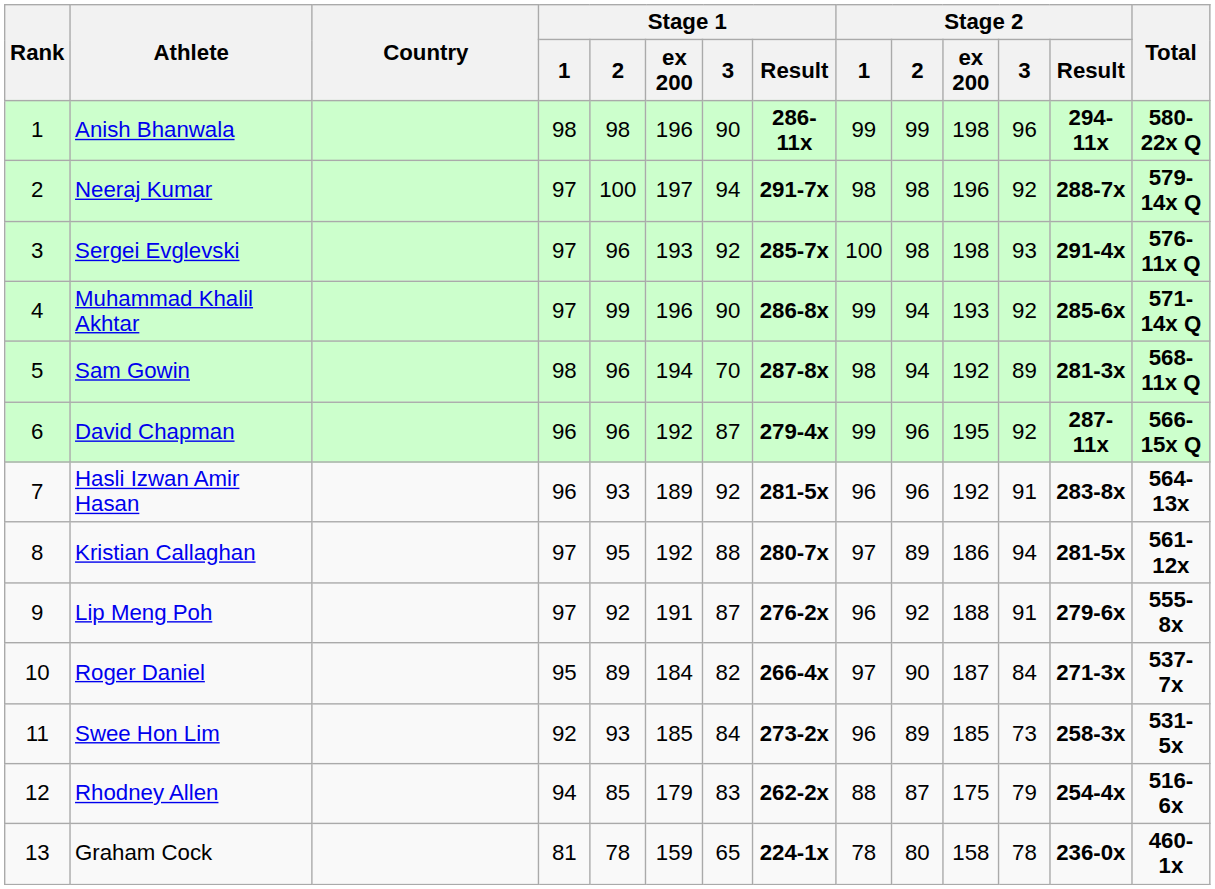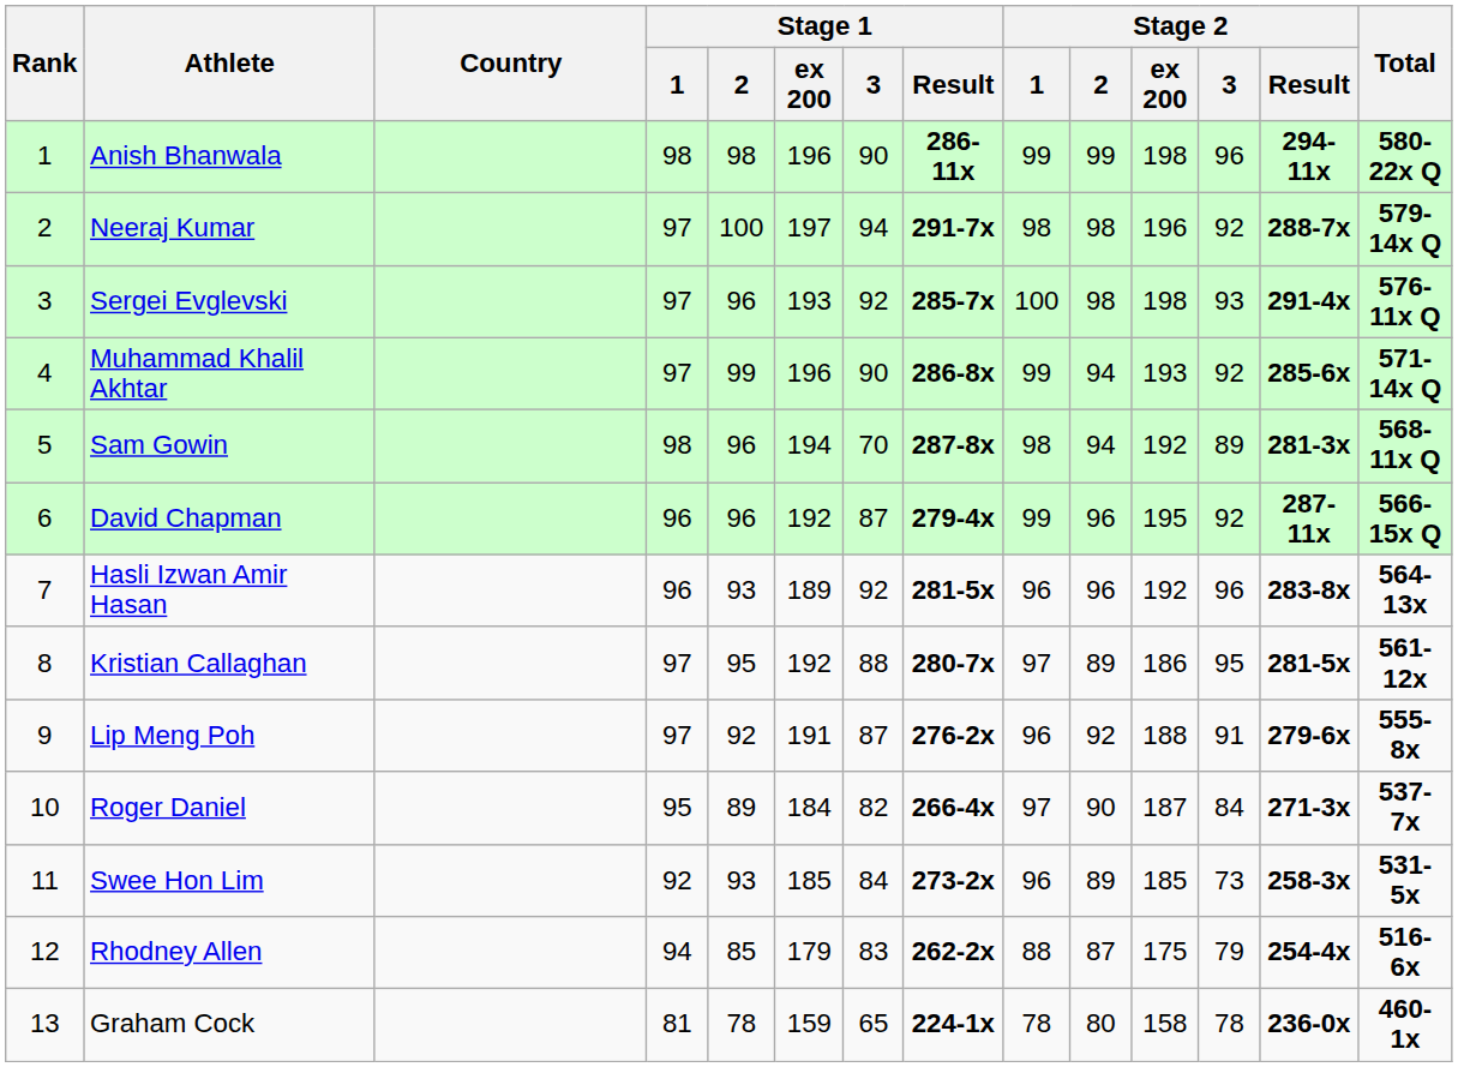 <table class="wikitable sortable" style="text-align:center;">
 <tr>
 <th rowspan=2 width=40>Rank</th>
 <th rowspan=2 width=250>Athlete</th>
 <th rowspan=2 width=250>Country</th>
 <th colspan=5>Stage 1</th>
 <th colspan=5>Stage 2</th>
 <th rowspan=2 width=60>Total</th>
 </tr>
 <tr>
 <th width=40>1</th>
 <th width=40>2</th>
 <th width=40>ex 200</th>
 <th width=40>3</th>
 <th width=55>Result</th>
 <th width=40>1</th>
 <th width=40>2</th>
 <th width=40>ex 200</th>
 <th width=40>3</th>
 <th width=55>Result</th>
 </tr>
 <tr bgcolor=ccffcc>
 <td>1</td>
 <td align=left><a href='#'>Anish Bhanwala</a></td>
 <td align=left></td>
 <td>98</td>
 <td>98</td>
 <td>196</td>
 <td>90</td>
 <td><strong>286-11x</strong></td>
 <td>99</td>
 <td>99</td>
 <td>198</td>
 <td>96</td>
 <td><strong>294-11x</strong></td>
 <td><strong>580-22x Q</strong></td>
 </tr>
 <tr bgcolor=ccffcc>
 <td>2</td>
 <td align=left><a href='#'>Neeraj Kumar</a></td>
 <td align=left></td>
 <td>97</td>
 <td>100</td>
 <td>197</td>
 <td>94</td>
 <td><strong>291-7x</strong></td>
 <td>98</td>
 <td>98</td>
 <td>196</td>
 <td>92</td>
 <td><strong>288-7x</strong></td>
 <td><strong>579-14x Q</strong></td>
 </tr>
 <tr bgcolor=ccffcc>
 <td>3</td>
 <td align=left><a href='#'>Sergei Evglevski</a></td>
 <td align=left></td>
 <td>97</td>
 <td>96</td>
 <td>193</td>
 <td>92</td>
 <td><strong>285-7x</strong></td>
 <td>100</td>
 <td>98</td>
 <td>198</td>
 <td>93</td>
 <td><strong>291-4x</strong></td>
 <td><strong>576-11x Q</strong></td>
 </tr>
 <tr bgcolor=ccffcc>
 <td>4</td>
 <td align=left><a href='#'>Muhammad Khalil Akhtar</a></td>
 <td align=left></td>
 <td>97</td>
 <td>99</td>
 <td>196</td>
 <td>90</td>
 <td><strong>286-8x</strong></td>
 <td>99</td>
 <td>94</td>
 <td>193</td>
 <td>92</td>
 <td><strong>285-6x</strong></td>
 <td><strong>571-14x Q</strong></td>
 </tr>
 <tr bgcolor=ccffcc>
 <td>5</td>
 <td align=left><a href='#'>Sam Gowin</a></td>
 <td align=left></td>
 <td>98</td>
 <td>96</td>
 <td>194</td>
 <td>70</td>
 <td><strong>287-8x</strong></td>
 <td>98</td>
 <td>94</td>
 <td>192</td>
 <td>89</td>
 <td><strong>281-3x</strong></td>
 <td><strong>568-11x Q</strong></td>
 </tr>
 <tr bgcolor=ccffcc>
 <td>6</td>
 <td align=left><a href='#'>David Chapman</a></td>
 <td align=left></td>
 <td>96</td>
 <td>96</td>
 <td>192</td>
 <td>87</td>
 <td><strong>279-4x</strong></td>
 <td>99</td>
 <td>96</td>
 <td>195</td>
 <td>92</td>
 <td><strong>287-11x</strong></td>
 <td><strong>566-15x Q</strong></td>
 </tr>
 <tr>
 <td>7</td>
 <td align=left><a href='#'>Hasli Izwan Amir Hasan</a></td>
 <td align=left></td>
 <td>96</td>
 <td>93</td>
 <td>189</td>
 <td>92</td>
 <td><strong>281-5x</strong></td>
 <td>96</td>
 <td>96</td>
 <td>192</td>
-<td>91</td>
+<td>96</td>
 <td><strong>283-8x</strong></td>
 <td><strong>564-13x</strong></td>
 </tr>
 <tr>
 <td>8</td>
 <td align=left><a href='#'>Kristian Callaghan</a></td>
 <td align=left></td>
 <td>97</td>
 <td>95</td>
 <td>192</td>
 <td>88</td>
 <td><strong>280-7x</strong></td>
 <td>97</td>
 <td>89</td>
 <td>186</td>
-<td>94</td>
+<td>95</td>
 <td><strong>281-5x</strong></td>
 <td><strong>561-12x</strong></td>
 </tr>
 <tr>
 <td>9</td>
 <td align=left><a href='#'>Lip Meng Poh</a></td>
 <td align=left></td>
 <td>97</td>
 <td>92</td>
 <td>191</td>
 <td>87</td>
 <td><strong>276-2x</strong></td>
 <td>96</td>
 <td>92</td>
 <td>188</td>
 <td>91</td>
 <td><strong>279-6x</strong></td>
 <td><strong>555-8x</strong></td>
 </tr>
 <tr>
 <td>10</td>
 <td align=left><a href='#'>Roger Daniel</a></td>
 <td align=left></td>
 <td>95</td>
 <td>89</td>
 <td>184</td>
 <td>82</td>
 <td><strong>266-4x</strong></td>
 <td>97</td>
 <td>90</td>
 <td>187</td>
 <td>84</td>
 <td><strong>271-3x</strong></td>
 <td><strong>537-7x</strong></td>
 </tr>
 <tr>
 <td>11</td>
 <td align=left><a href='#'>Swee Hon Lim</a></td>
 <td align=left></td>
 <td>92</td>
 <td>93</td>
 <td>185</td>
 <td>84</td>
 <td><strong>273-2x</strong></td>
 <td>96</td>
 <td>89</td>
 <td>185</td>
 <td>73</td>
 <td><strong>258-3x</strong></td>
 <td><strong>531-5x</strong></td>
 </tr>
 <tr>
 <td>12</td>
 <td align=left><a href='#'>Rhodney Allen</a></td>
 <td align=left></td>
 <td>94</td>
 <td>85</td>
 <td>179</td>
 <td>83</td>
 <td><strong>262-2x</strong></td>
 <td>88</td>
 <td>87</td>
 <td>175</td>
 <td>79</td>
 <td><strong>254-4x</strong></td>
 <td><strong>516-6x</strong></td>
 </tr>
 <tr>
 <td>13</td>
 <td align=left>Graham Cock</td>
 <td align=left></td>
 <td>81</td>
 <td>78</td>
 <td>159</td>
 <td>65</td>
 <td><strong>224-1x</strong></td>
 <td>78</td>
 <td>80</td>
 <td>158</td>
 <td>78</td>
 <td><strong>236-0x</strong></td>
 <td><strong>460-1x</strong></td>
 </tr>
 </table>
